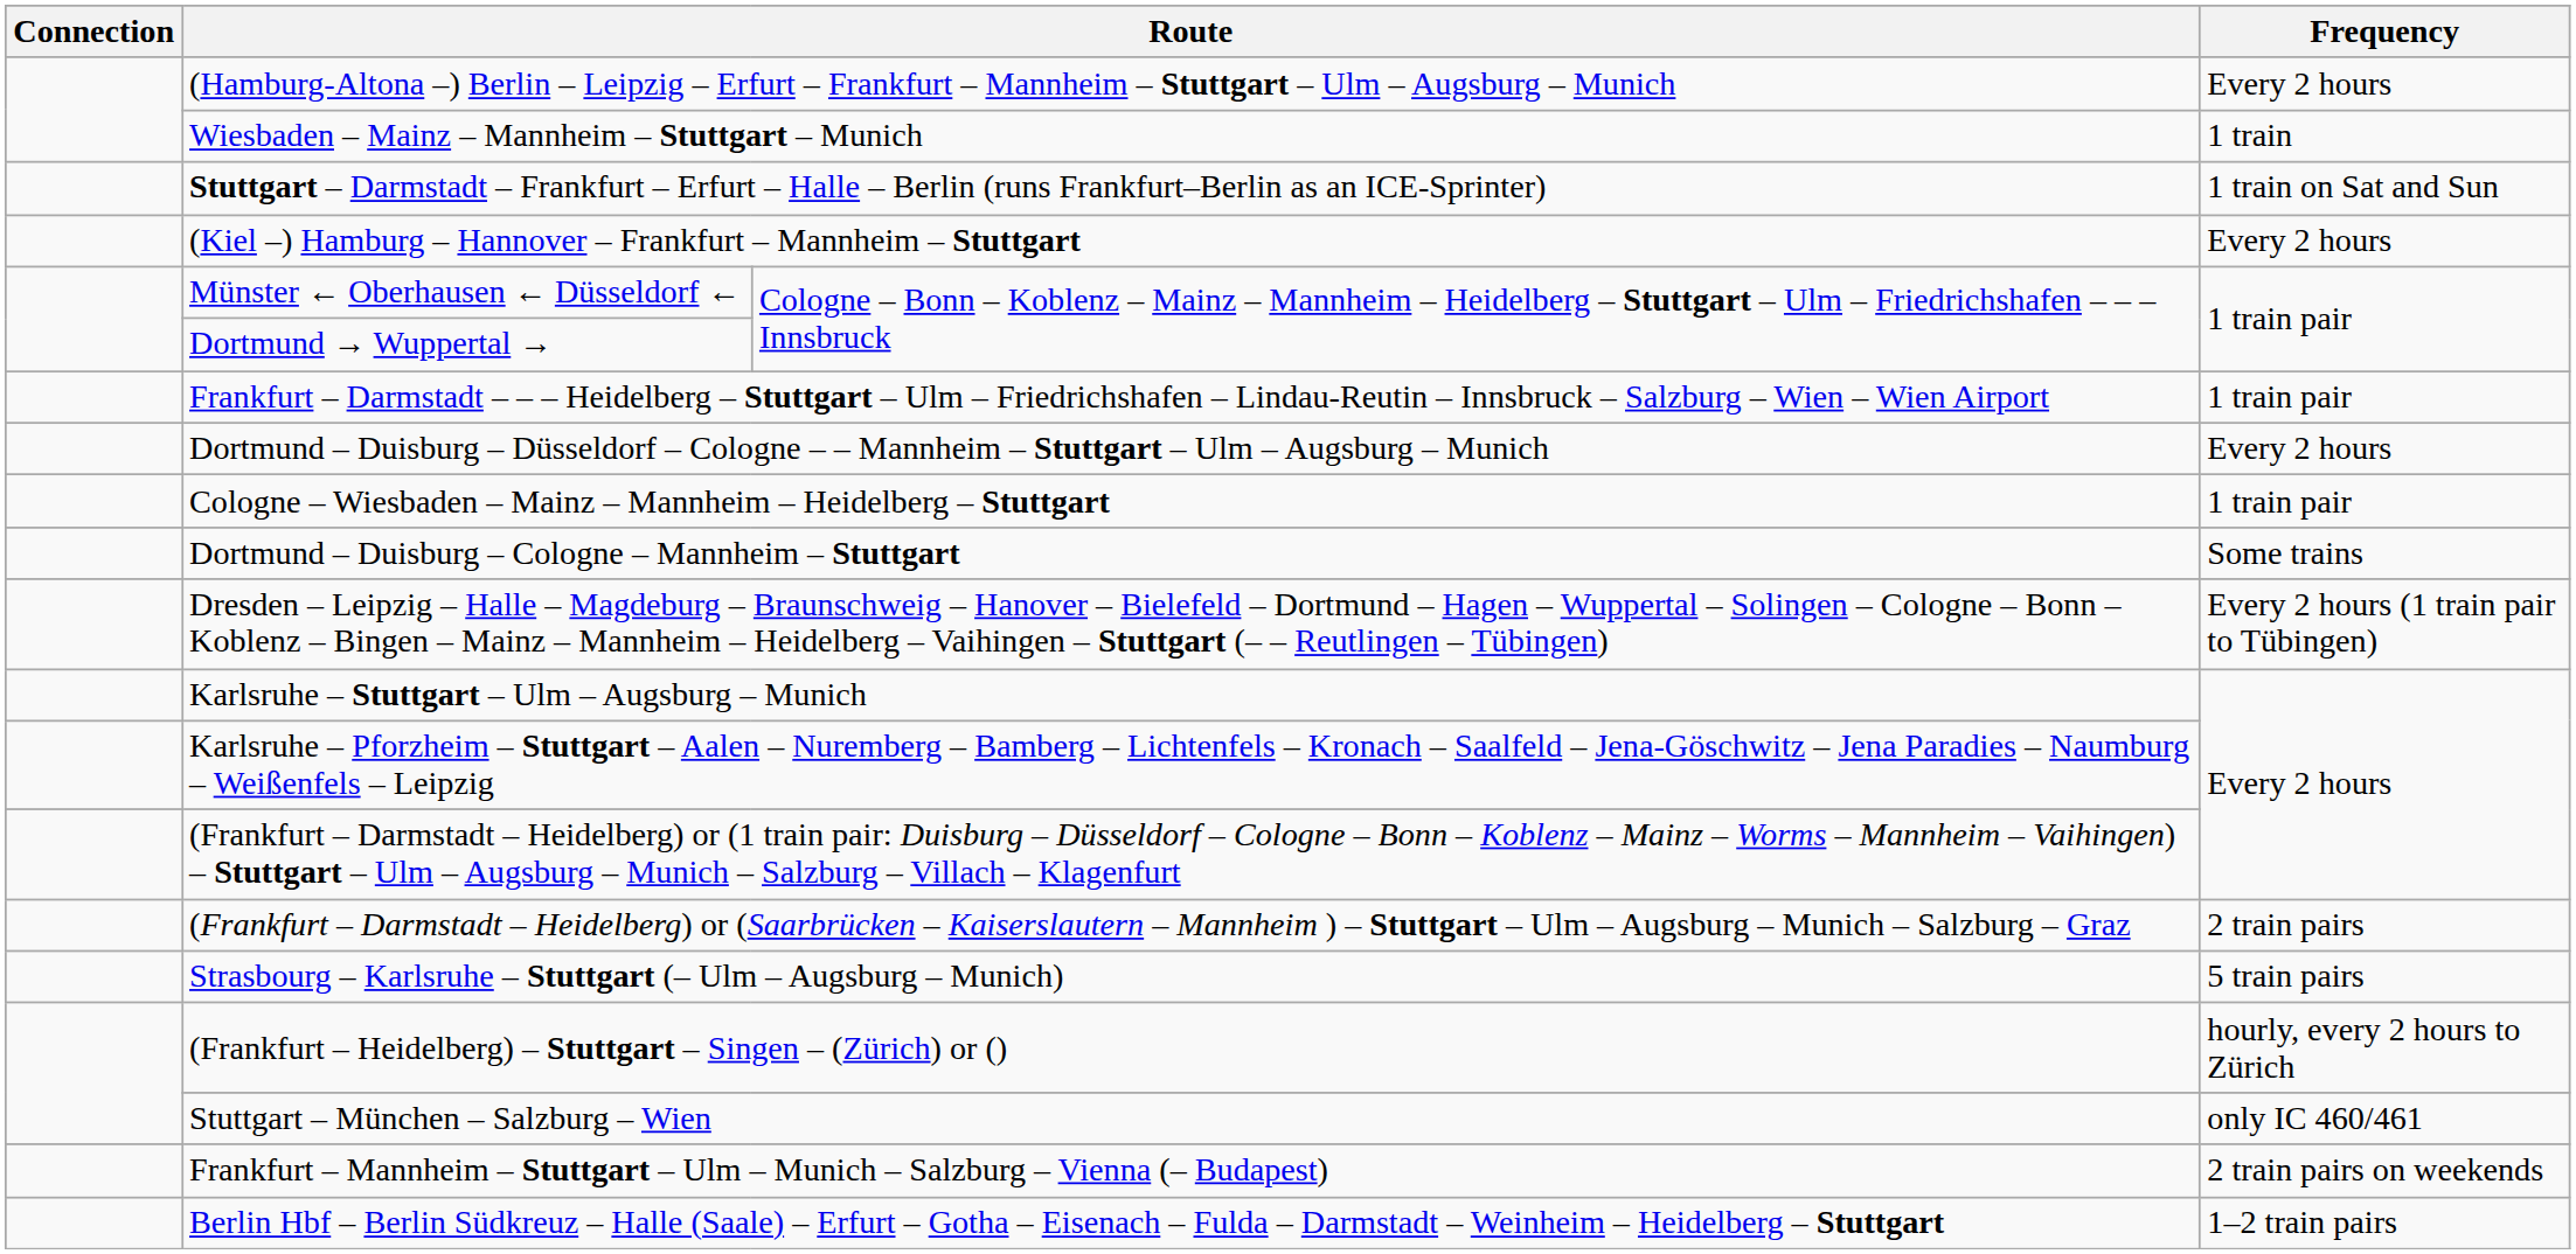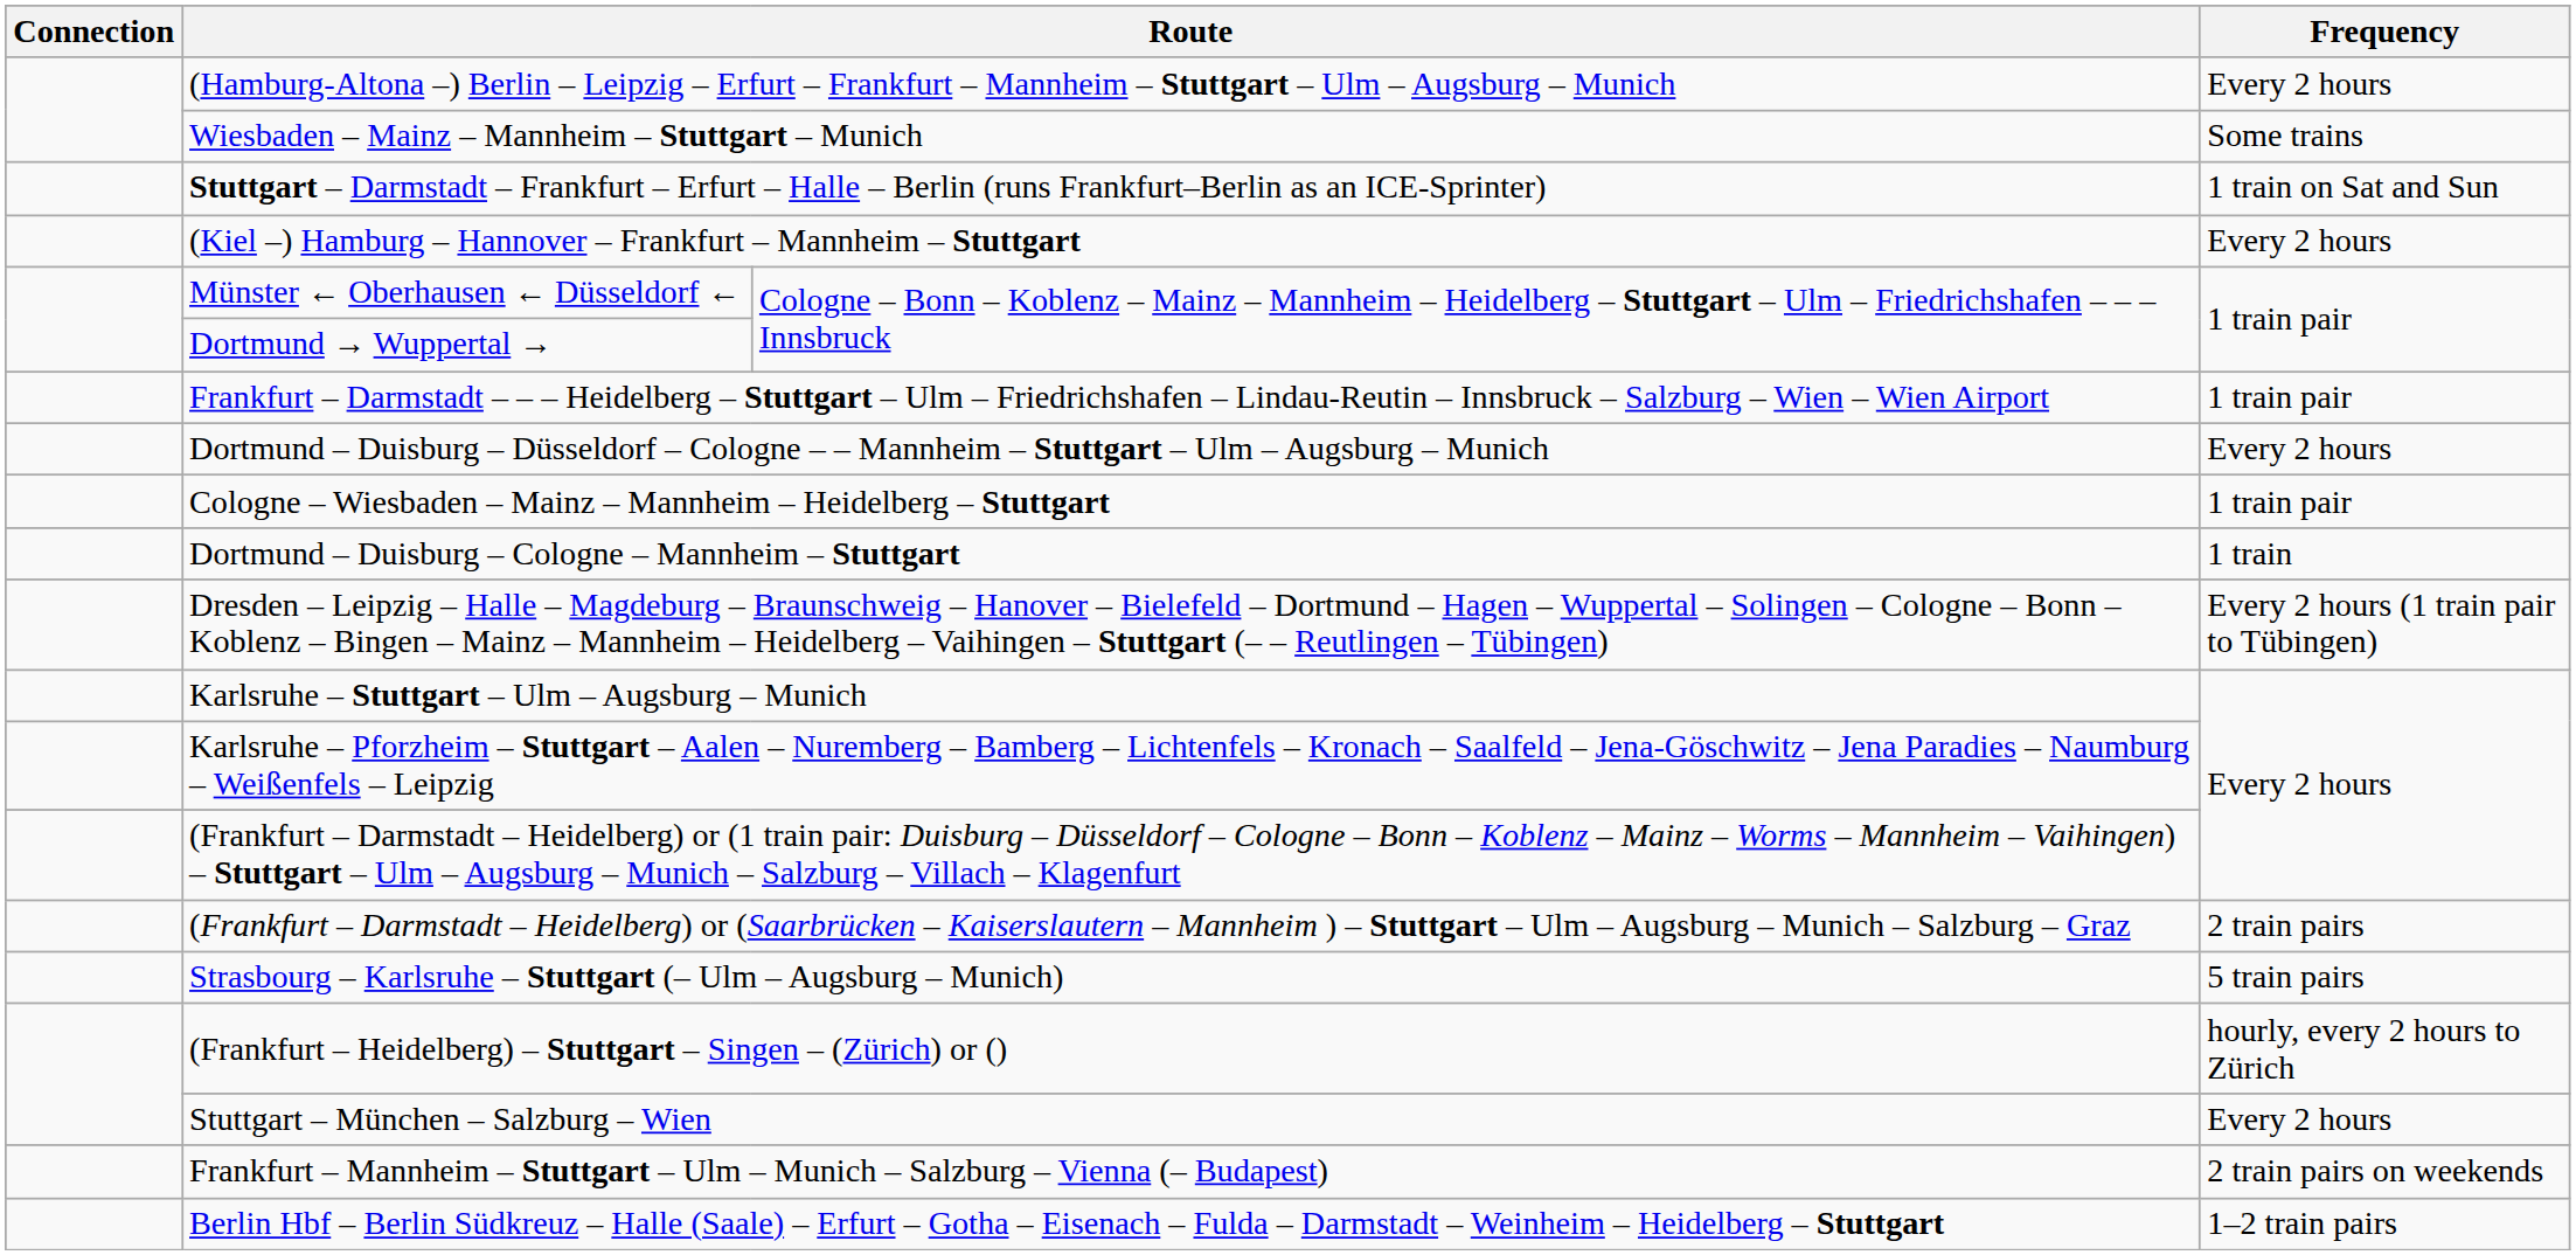 <table class="wikitable">
 <tr>
 <th>Connection</th>
 <th colspan=2>Route</th>
 <th>Frequency</th>
 </tr>
 <tr>
 <td rowspan="2" align="center"></td>
 <td colspan=2>(<a href='#'>Hamburg-Altona</a> –) <a href='#'>Berlin</a> – <a href='#'>Leipzig</a> – <a href='#'>Erfurt</a> – <a href='#'>Frankfurt</a> – <a href='#'>Mannheim</a> – <strong>Stuttgart</strong> – <a href='#'>Ulm</a> – <a href='#'>Augsburg</a> – <a href='#'>Munich</a></td>
 <td>Every 2 hours</td>
 </tr>
 <tr>
 <td colspan=2><a href='#'>Wiesbaden</a> – <a href='#'>Mainz</a> – Mannheim – <strong>Stuttgart</strong> – Munich</td>
-<td>1 train</td>
+<td>Some trains</td>
 </tr>
 <tr>
 <td align="center"></td>
 <td colspan=2><strong>Stuttgart</strong> – <a href='#'>Darmstadt</a> – Frankfurt – Erfurt – <a href='#'>Halle</a> – Berlin (runs Frankfurt–Berlin as an ICE-Sprinter)</td>
 <td>1 train on Sat and Sun</td>
 </tr>
 <tr>
 <td align="center"></td>
 <td colspan=2>(<a href='#'>Kiel</a> –) <a href='#'>Hamburg</a> – <a href='#'>Hannover</a> – Frankfurt – Mannheim – <strong>Stuttgart</strong></td>
 <td>Every 2 hours</td>
 </tr>
 <tr>
 <td align="center" rowspan=2></td>
 <td><a href='#'>Münster</a> ← <a href='#'>Oberhausen</a> ← <a href='#'>Düsseldorf</a> ←</td>
 <td rowspan=2><a href='#'>Cologne</a> – <a href='#'>Bonn</a> – <a href='#'>Koblenz</a> – <a href='#'>Mainz</a> – <a href='#'>Mannheim</a> – <a href='#'>Heidelberg</a> – <strong>Stuttgart</strong> – <a href='#'>Ulm</a> – <a href='#'>Friedrichshafen</a> –  –  –  <a href='#'>Innsbruck</a></td>
 <td rowspan="2">1 train pair</td>
 </tr>
 <tr>
 <td><a href='#'>Dortmund</a> → <a href='#'>Wuppertal</a> →</td>
 </tr>
 <tr>
 <td align="center"></td>
 <td colspan=2><a href='#'>Frankfurt</a> – <a href='#'>Darmstadt</a> –  –  – Heidelberg – <strong>Stuttgart</strong> – Ulm – Friedrichshafen – Lindau-Reutin – Innsbruck – <a href='#'>Salzburg</a> – <a href='#'>Wien</a> – <a href='#'>Wien Airport</a></td>
 <td>1 train pair</td>
 </tr>
 <tr>
 <td align="center"></td>
 <td colspan=2>Dortmund – Duisburg – Düsseldorf – Cologne – – Mannheim – <strong>Stuttgart</strong> – Ulm – Augsburg – Munich</td>
 <td>Every 2 hours</td>
 </tr>
 <tr>
 <td align="center"></td>
 <td colspan=2>Cologne – Wiesbaden – Mainz – Mannheim – Heidelberg – <strong>Stuttgart</strong></td>
 <td>1 train pair</td>
 </tr>
 <tr>
 <td align="center"></td>
 <td colspan=2>Dortmund – Duisburg – Cologne –  Mannheim – <strong>Stuttgart</strong></td>
-<td>Some trains</td>
+<td>1 train</td>
 </tr>
 <tr>
 <td align="center"></td>
 <td colspan=2>Dresden – Leipzig – <a href='#'>Halle</a> – <a href='#'>Magdeburg</a> – <a href='#'>Braunschweig</a> – <a href='#'>Hanover</a> – <a href='#'>Bielefeld</a> – Dortmund – <a href='#'>Hagen</a> – <a href='#'>Wuppertal</a> – <a href='#'>Solingen</a> – Cologne – Bonn – Koblenz – Bingen – Mainz – Mannheim – Heidelberg – Vaihingen – <strong>Stuttgart</strong> (–  – <a href='#'>Reutlingen</a> – <a href='#'>Tübingen</a>)</td>
 <td>Every 2 hours (1 train pair to Tübingen)</td>
 </tr>
 <tr>
 <td align="center"></td>
 <td colspan=2>Karlsruhe –<strong> Stuttgart</strong> – Ulm – Augsburg – Munich</td>
 <td rowspan="3">Every 2 hours</td>
 </tr>
 <tr>
 <td align="center"></td>
 <td colspan=2>Karlsruhe – <a href='#'>Pforzheim</a> – <strong>Stuttgart</strong> – <a href='#'>Aalen</a> – <a href='#'>Nuremberg</a> – <a href='#'>Bamberg</a> – <a href='#'>Lichtenfels</a> – <a href='#'>Kronach</a> – <a href='#'>Saalfeld</a> – <a href='#'>Jena-Göschwitz</a> – <a href='#'>Jena Paradies</a> – <a href='#'>Naumburg</a> – <a href='#'>Weißenfels</a> – Leipzig</td>
 </tr>
 <tr>
 <td align="center"></td>
 <td colspan=2>(Frankfurt – Darmstadt – Heidelberg) or (1 train pair: <em>Duisburg – Düsseldorf – Cologne – Bonn – <a href='#'>Koblenz</a> – Mainz – <a href='#'>Worms</a> – Mannheim – Vaihingen</em>) – <strong>Stuttgart</strong> – <a href='#'>Ulm</a> – <a href='#'>Augsburg</a> – <a href='#'>Munich</a> – <a href='#'>Salzburg</a> – <a href='#'>Villach</a> – <a href='#'>Klagenfurt</a></td>
 </tr>
 <tr>
 <td align="center"></td>
 <td colspan=2>(<em>Frankfurt – Darmstadt – Heidelberg</em>) or (<em><a href='#'>Saarbrücken</a> – <a href='#'>Kaiserslautern</a> – Mannheim </em>) – <strong>Stuttgart</strong> – Ulm – Augsburg – Munich – Salzburg – <a href='#'>Graz</a></td>
 <td>2 train pairs</td>
 </tr>
 <tr>
 <td align="center"></td>
 <td colspan=2> <a href='#'>Strasbourg</a> – <a href='#'>Karlsruhe</a> – <strong>Stuttgart</strong> (– Ulm – Augsburg – Munich)</td>
 <td>5 train pairs</td>
 </tr>
 <tr>
 <td rowspan="2" align="center"></td>
 <td colspan=2>(Frankfurt – Heidelberg) – <strong>Stuttgart</strong> – <a href='#'>Singen</a> – (<a href='#'>Zürich</a>) or ()</td>
 <td>hourly, every 2 hours to Zürich</td>
 </tr>
 <tr>
 <td colspan=2>Stuttgart – München – Salzburg – <a href='#'>Wien</a></td>
-<td>only IC 460/461</td>
+<td>Every 2 hours</td>
 </tr>
 <tr>
 <td align="center"></td>
 <td colspan=2>Frankfurt – Mannheim – <strong>Stuttgart</strong> – Ulm – Munich – Salzburg – <a href='#'>Vienna</a> (– <a href='#'>Budapest</a>)</td>
 <td>2 train pairs on weekends</td>
 </tr>
 <tr>
 <td align="center"></td>
 <td colspan=2><a href='#'>Berlin Hbf</a> – <a href='#'>Berlin Südkreuz</a> – <a href='#'>Halle (Saale)</a> – <a href='#'>Erfurt</a> – <a href='#'>Gotha</a> – <a href='#'>Eisenach</a> – <a href='#'>Fulda</a> –  <a href='#'>Darmstadt</a> – <a href='#'>Weinheim</a> – <a href='#'>Heidelberg</a> – <strong>Stuttgart</strong></td>
 <td>1–2 train pairs</td>
 </tr>
 </table>
